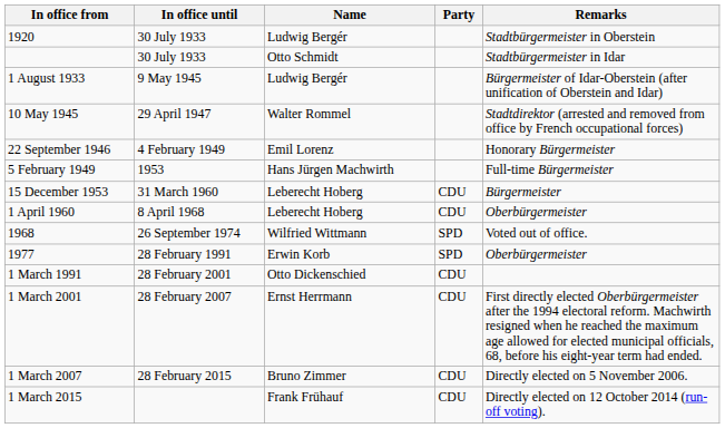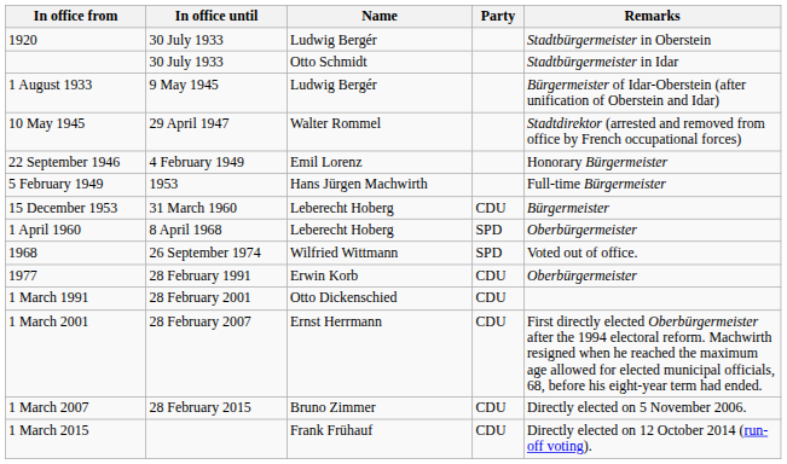 <table class="wikitable">
 <tr>
 <th width="150">In office from</th>
 <th width="150">In office until</th>
 <th width="200">Name</th>
 <th width=" 50">Party</th>
 <th>Remarks</th>
 </tr>
 <tr valign="top">
 <td>1920</td>
 <td>30 July 1933</td>
 <td>Ludwig Bergér</td>
 <td></td>
 <td><em>Stadtbürgermeister</em> in Oberstein</td>
 </tr>
 <tr valign="top">
 <td></td>
 <td>30 July 1933</td>
 <td>Otto Schmidt</td>
 <td></td>
 <td><em>Stadtbürgermeister</em> in Idar</td>
 </tr>
 <tr valign="top">
 <td>1 August 1933</td>
 <td>9 May 1945</td>
 <td>Ludwig Bergér</td>
 <td></td>
 <td><em>Bürgermeister</em> of Idar-Oberstein (after unification of Oberstein and Idar)</td>
 </tr>
 <tr valign="top">
 <td>10 May 1945</td>
 <td>29 April 1947</td>
 <td>Walter Rommel</td>
 <td></td>
 <td><em>Stadtdirektor</em> (arrested and removed from office by French occupational forces)</td>
 </tr>
 <tr valign="top">
 <td>22 September 1946</td>
 <td>4 February 1949</td>
 <td>Emil Lorenz</td>
 <td></td>
 <td>Honorary <em>Bürgermeister</em></td>
 </tr>
 <tr valign="top">
 <td>5 February 1949</td>
 <td>1953</td>
 <td>Hans Jürgen Machwirth</td>
 <td></td>
 <td>Full-time <em>Bürgermeister</em></td>
 </tr>
 <tr valign="top">
 <td>15 December 1953</td>
 <td>31 March 1960</td>
 <td>Leberecht Hoberg</td>
 <td>CDU</td>
 <td><em>Bürgermeister</em></td>
 </tr>
 <tr valign="top">
 <td>1 April 1960</td>
 <td>8 April 1968</td>
 <td>Leberecht Hoberg</td>
-<td>CDU</td>
+<td>SPD</td>
 <td><em>Oberbürgermeister</em></td>
 </tr>
 <tr valign="top">
 <td>1968</td>
 <td>26 September 1974</td>
 <td>Wilfried Wittmann</td>
 <td>SPD</td>
 <td>Voted out of office.</td>
 </tr>
 <tr valign="top">
 <td>1977</td>
 <td>28 February 1991</td>
 <td>Erwin Korb</td>
-<td>SPD</td>
+<td>CDU</td>
 <td><em>Oberbürgermeister</em></td>
 </tr>
 <tr valign="top">
 <td>1 March 1991</td>
 <td>28 February 2001</td>
 <td>Otto Dickenschied</td>
 <td>CDU</td>
 <td></td>
 </tr>
 <tr valign="top">
 <td>1 March 2001</td>
 <td>28 February 2007</td>
 <td>Ernst Herrmann</td>
 <td>CDU</td>
 <td>First directly elected <em>Oberbürgermeister</em> after the 1994 electoral reform. Machwirth resigned when he reached the maximum age allowed for elected municipal officials, 68, before his eight-year term had ended.</td>
 </tr>
 <tr valign="top">
 <td>1 March 2007</td>
 <td>28 February 2015</td>
 <td>Bruno Zimmer</td>
 <td>CDU</td>
 <td>Directly elected on 5 November 2006.</td>
 </tr>
 <tr valign="top">
 <td>1 March 2015</td>
 <td></td>
 <td>Frank Frühauf</td>
 <td>CDU</td>
 <td>Directly elected on 12 October 2014 (<a href='#'>run-off voting</a>).</td>
 </tr>
 </table>
